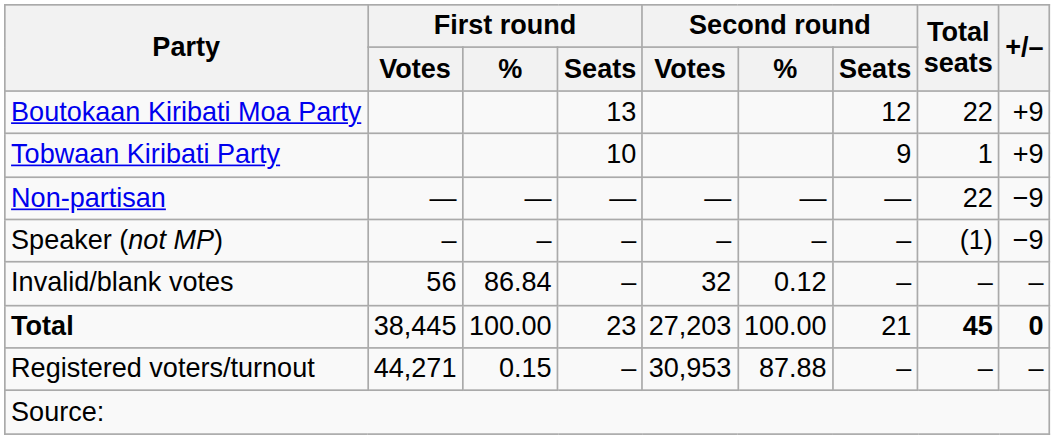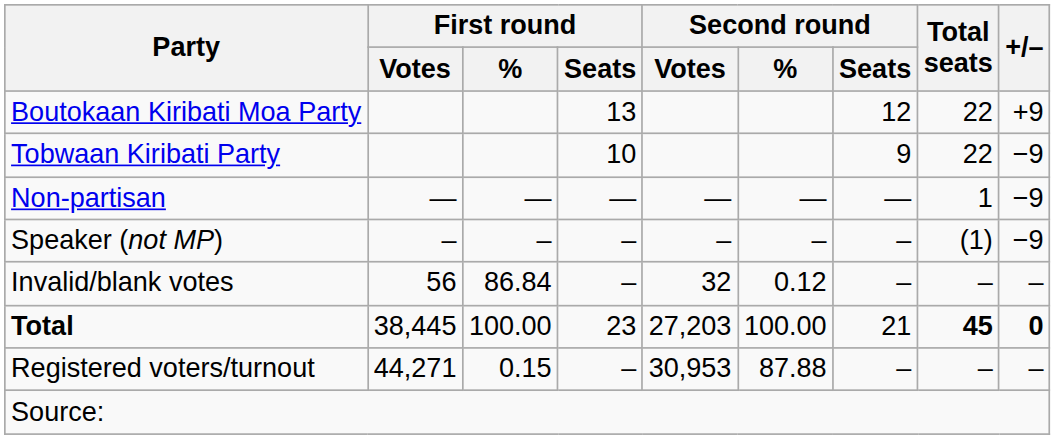 <table class=wikitable style=text-align:right>
 <tr>
 <th rowspan=2>Party</th>
 <th colspan=3>First round</th>
 <th colspan=3>Second round</th>
 <th rowspan=2>Total<br>seats</th>
 <th rowspan=2>+/–</th>
 </tr>
 <tr>
 <th>Votes</th>
 <th>%</th>
 <th>Seats</th>
 <th>Votes</th>
 <th>%</th>
 <th>Seats</th>
 </tr>
 <tr>
 <td align=left><a href='#'>Boutokaan Kiribati Moa Party</a></td>
 <td></td>
 <td></td>
 <td>13</td>
 <td></td>
 <td></td>
 <td>12</td>
 <td>22</td>
 <td>+9</td>
 </tr>
 <tr>
 <td align=left><a href='#'>Tobwaan Kiribati Party</a></td>
 <td></td>
 <td></td>
 <td>10</td>
 <td></td>
 <td></td>
 <td>9</td>
-<td>1</td>
-<td>+9</td>
+<td>22</td>
+<td>−9</td>
 </tr>
 <tr>
 <td align=left><a href='#'>Non-partisan</a></td>
 <td>—</td>
 <td>—</td>
 <td>—</td>
 <td>—</td>
 <td>—</td>
 <td>—</td>
-<td>22</td>
+<td>1</td>
 <td>−9</td>
 </tr>
 <tr>
 <td align=left>Speaker (<em>not MP</em>)</td>
 <td>–</td>
 <td>–</td>
 <td>–</td>
 <td>–</td>
 <td>–</td>
 <td>–</td>
 <td>(1)</td>
 <td>−9</td>
 </tr>
 <tr>
 <td align=left>Invalid/blank votes</td>
 <td>56</td>
 <td>86.84</td>
 <td>–</td>
 <td>32</td>
 <td>0.12</td>
 <td>–</td>
 <td>–</td>
 <td>–</td>
 </tr>
 <tr>
 <td align=left><strong>Total</strong></td>
 <td>38,445</td>
 <td>100.00</td>
 <td>23</td>
 <td>27,203</td>
 <td>100.00</td>
 <td>21</td>
 <td><strong>45</strong></td>
 <td><strong>0</strong></td>
 </tr>
 <tr>
 <td align=left>Registered voters/turnout</td>
 <td>44,271</td>
 <td>0.15</td>
 <td>–</td>
 <td>30,953</td>
 <td>87.88</td>
 <td>–</td>
 <td>–</td>
 <td>–</td>
 </tr>
 <tr>
 <td align=left colspan=9>Source: </td>
 </tr>
 </table>
